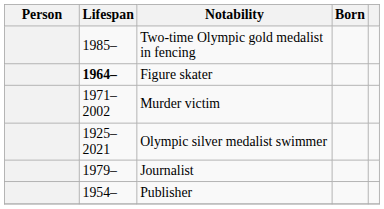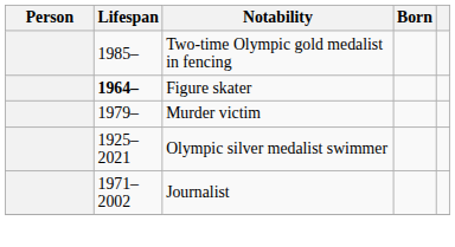 <table class="wikitable plainrowheaders sortable" style="margin-right: 0; width:70%;">
 <tr>
 <th scope="col" width="20%">Person</th>
 <th scope="col" width="6%">Lifespan</th>
 <th scope="col">Notability</th>
 <th scope="col" width="5%">Born</th>
 <th scope="col" class="unsortable" width="3%"></th>
 </tr>
 <tr>
 <th scope="row"></th>
 <td>1985–</td>
 <td>Two-time Olympic gold medalist in fencing</td>
 <td></td>
 <td style="text-align:center;"></td>
 </tr>
 <tr>
 <th scope="row"></th>
 <td><strong>1964–</strong></td>
 <td>Figure skater</td>
 <td></td>
 <td style="text-align:center;"></td>
 </tr>
 <tr>
 <th scope="row"></th>
-<td>1971–2002</td>
+<td>1979–</td>
 <td>Murder victim</td>
 <td></td>
 <td style="text-align:center;"></td>
 </tr>
 <tr>
 <th scope="row"></th>
 <td>1925–2021</td>
 <td>Olympic silver medalist swimmer</td>
 <td></td>
 <td style="text-align:center;"></td>
 </tr>
 <tr>
 <th scope="row"></th>
-<td>1979–</td>
+<td>1971–2002</td>
 <td>Journalist</td>
-<td></td>
-<td style="text-align:center;"></td>
-</tr>
-<tr>
-<th scope="row"></th>
-<td>1954–</td>
-<td>Publisher</td>
 <td></td>
 <td style="text-align:center;"></td>
 </tr>
 <tr>
 </tr>
 </table>
